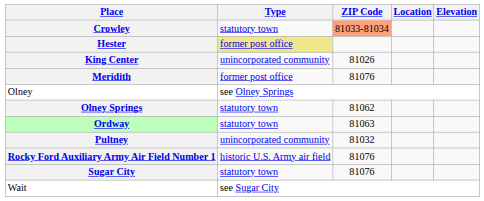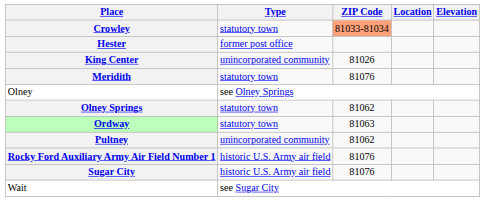 <table class="wikitable sortable  plainrowheaders" style="margin:auto;">
 <tr>
 <th scope=col><a href='#'>Place</a></th>
 <th scope=col><a href='#'>Type</a></th>
 <th scope=col><a href='#'>ZIP Code</a></th>
 <th scope=col><a href='#'>Location</a></th>
 <th scope=col><a href='#'>Elevation</a></th>
 </tr>
 <tr>
 <th scope=row><a href='#'>Crowley</a></th>
 <td><a href='#'>statutory town</a></td>
 <td align=center style="background: lightsalmon;">81033-81034</td>
 <td></td>
 <td align=right></td>
 </tr>
 <tr>
 <th scope=row><a href='#'>Hester</a></th>
-<td style="background: khaki;"><a href='#'>former post office</a></td>
+<td><a href='#'>former post office</a></td>
 <td align=center></td>
 <td></td>
 <td></td>
 </tr>
 <tr>
 <th scope=row><a href='#'>King Center</a></th>
 <td><a href='#'>unincorporated community</a></td>
 <td align=center>81026</td>
 <td></td>
 <td align=right></td>
 </tr>
 <tr>
 <th scope=row><a href='#'>Meridith</a></th>
-<td><a href='#'>former post office</a></td>
+<td><a href='#'>statutory town</a></td>
 <td align=center>81076</td>
 <td></td>
 <td></td>
 </tr>
 <tr bgcolor=white>
 <td>Olney</td>
 <td colspan=4>see <a href='#'>Olney Springs</a></td>
 </tr>
 <tr>
 <th scope=row><a href='#'>Olney Springs</a></th>
 <td><a href='#'>statutory town</a></td>
 <td align=center>81062</td>
 <td></td>
 <td align=right></td>
 </tr>
 <tr>
 <th scope=row style="background:#BBFFBB;"><a href='#'>Ordway</a></th>
 <td><a href='#'>statutory town</a></td>
 <td align=center>81063</td>
 <td></td>
 <td align=right></td>
 </tr>
 <tr>
 <th scope=row><a href='#'>Pultney</a></th>
 <td><a href='#'>unincorporated community</a></td>
-<td align=center>81032</td>
+<td align=center>81062</td>
 <td></td>
 <td align=right></td>
 </tr>
 <tr>
 <th scope=row><a href='#'>Rocky Ford Auxiliary Army Air Field Number 1</a></th>
 <td><a href='#'>historic U.S. Army air field</a></td>
 <td align=center>81076</td>
 <td></td>
 <td align=right></td>
 </tr>
 <tr>
 <th scope=row><a href='#'>Sugar City</a></th>
-<td><a href='#'>statutory town</a></td>
+<td><a href='#'>historic U.S. Army air field</a></td>
 <td align=center>81076</td>
 <td></td>
 <td align=right></td>
 </tr>
 <tr bgcolor=white>
 <td>Wait</td>
 <td colspan=4>see <a href='#'>Sugar City</a></td>
 </tr>
 </table>
